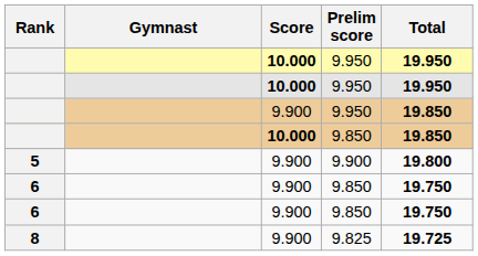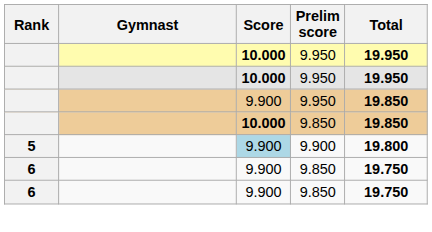 <table class="wikitable sortable" style="text-align:center; font-size:95%">
 <tr>
 <th scope="col" style="width:50px;">Rank</th>
 <th scope="col" style="width:180px;">Gymnast</th>
 <th scope="col" style="width:50px;">Score</th>
 <th scope="col" style="width:50px;">Prelim score</th>
 <th scope="col" style="width:80px;">Total</th>
 </tr>
 <tr style="background:#fffcaf;">
 <th scope=row style="text-align:center"></th>
 <td style="text-align:left;"></td>
 <td><strong>10.000</strong></td>
 <td>9.950</td>
 <td><strong>19.950</strong></td>
 </tr>
 <tr style="background:#e5e5e5;">
 <th scope=row style="text-align:center"></th>
 <td style="text-align:left;"></td>
 <td><strong>10.000</strong></td>
 <td>9.950</td>
 <td><strong>19.950</strong></td>
 </tr>
 <tr style="background:#ec9;">
 <th scope=row style="text-align:center"></th>
 <td style="text-align:left;"></td>
 <td>9.900</td>
 <td>9.950</td>
 <td><strong>19.850</strong></td>
 </tr>
 <tr style="background:#ec9;">
 <th scope=row style="text-align:center"></th>
 <td style="text-align:left;"></td>
 <td><strong>10.000</strong></td>
 <td>9.850</td>
 <td><strong>19.850</strong></td>
 </tr>
 <tr>
 <th scope=row style="text-align:center">5</th>
 <td style="text-align:left;"></td>
-<td>9.900</td>
+<td style="background: lightblue;">9.900</td>
 <td>9.900</td>
 <td><strong>19.800</strong></td>
 </tr>
 <tr>
 <th scope=row style="text-align:center">6</th>
 <td style="text-align:left;"></td>
 <td>9.900</td>
 <td>9.850</td>
 <td><strong>19.750</strong></td>
 </tr>
 <tr>
 <th scope=row style="text-align:center">6</th>
 <td style="text-align:left;"></td>
 <td>9.900</td>
 <td>9.850</td>
 <td><strong>19.750</strong></td>
 </tr>
-<tr>
-<th scope=row style="text-align:center">8</th>
-<td style="text-align:left;"></td>
-<td>9.900</td>
-<td>9.825</td>
-<td><strong>19.725</strong></td>
-</tr>
 </table>
